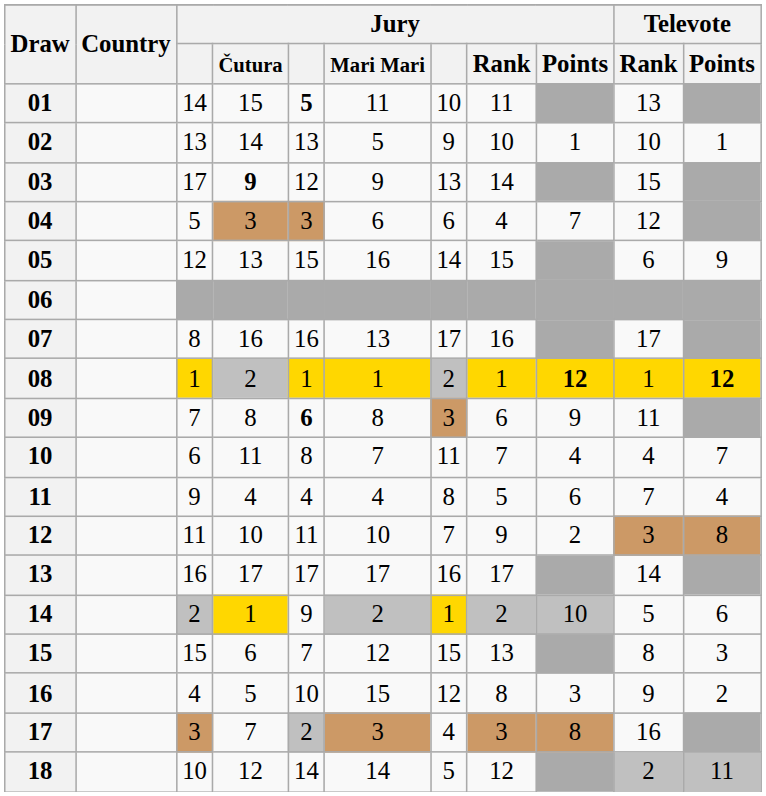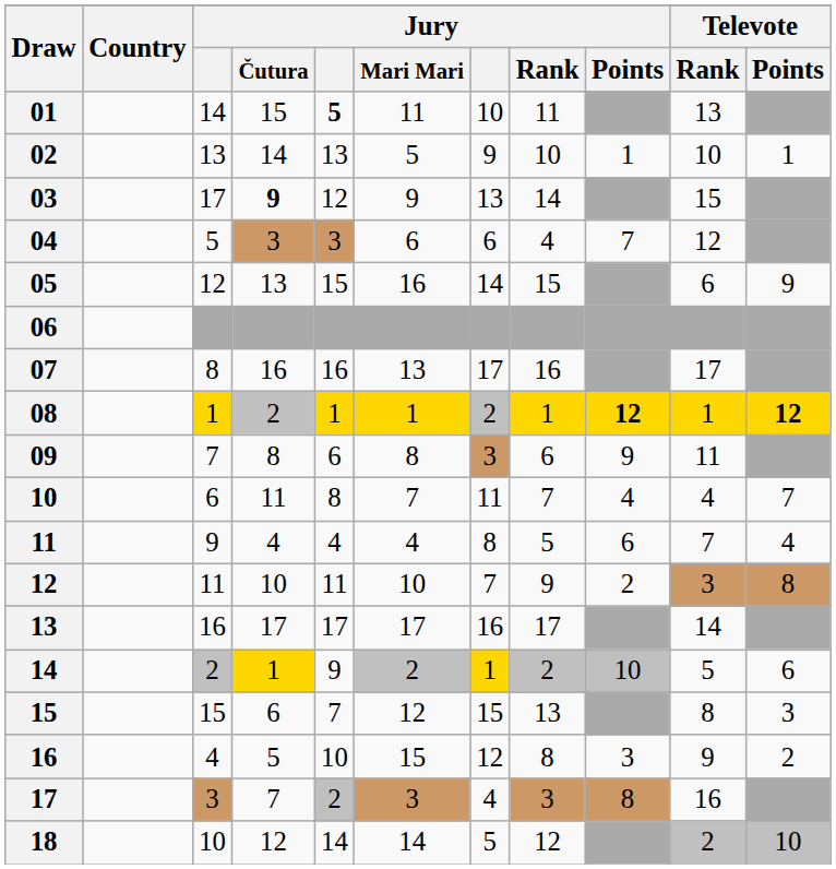 <table class="sortable wikitable collapsible plainrowheaders" style="text-align:center;">
 <tr>
 </tr>
 <tr>
 <th scope="col" rowspan="2">Draw</th>
 <th scope="col" rowspan="2">Country</th>
 <th scope="col" colspan="7">Jury</th>
 <th scope="col" colspan="2">Televote</th>
 </tr>
 <tr>
 <th scope="col"><small></small></th>
 <th scope="col"><small>Čutura</small></th>
 <th scope="col"><small></small></th>
 <th scope="col"><small>Mari Mari</small></th>
 <th scope="col"><small></small></th>
 <th scope="col">Rank</th>
 <th scope="col">Points</th>
 <th scope="col">Rank</th>
 <th scope="col">Points</th>
 </tr>
 <tr>
 <th scope="row" style="text-align:center;">01</th>
 <td style="text-align:left;"></td>
 <td>14</td>
 <td>15</td>
 <td><strong>5</strong></td>
 <td>11</td>
 <td>10</td>
 <td>11</td>
 <td style="background:#AAAAAA;"></td>
 <td>13</td>
 <td style="background:#AAAAAA;"></td>
 </tr>
 <tr>
 <th scope="row" style="text-align:center;">02</th>
 <td style="text-align:left;"></td>
 <td>13</td>
 <td>14</td>
 <td>13</td>
 <td>5</td>
 <td>9</td>
 <td>10</td>
 <td>1</td>
 <td>10</td>
 <td>1</td>
 </tr>
 <tr>
 <th scope="row" style="text-align:center;">03</th>
 <td style="text-align:left;"></td>
 <td>17</td>
 <td><strong>9</strong></td>
 <td>12</td>
 <td>9</td>
 <td>13</td>
 <td>14</td>
 <td style="background:#AAAAAA;"></td>
 <td>15</td>
 <td style="background:#AAAAAA;"></td>
 </tr>
 <tr>
 <th scope="row" style="text-align:center;">04</th>
 <td style="text-align:left;"></td>
 <td>5</td>
 <td style="background:#CC9966;">3</td>
 <td style="background:#CC9966;">3</td>
 <td>6</td>
 <td>6</td>
 <td>4</td>
 <td>7</td>
 <td>12</td>
 <td style="background:#AAAAAA;"></td>
 </tr>
 <tr>
 <th scope="row" style="text-align:center;">05</th>
 <td style="text-align:left;"></td>
 <td>12</td>
 <td>13</td>
 <td>15</td>
 <td>16</td>
 <td>14</td>
 <td>15</td>
 <td style="background:#AAAAAA;"></td>
 <td>6</td>
 <td>9</td>
 </tr>
 <tr class="sortbottom">
 <th scope="row" style="text-align:center;">06</th>
 <td style="text-align:left;"></td>
 <td style="background:#AAAAAA;"></td>
 <td style="background:#AAAAAA;"></td>
 <td style="background:#AAAAAA;"></td>
 <td style="background:#AAAAAA;"></td>
 <td style="background:#AAAAAA;"></td>
 <td style="background:#AAAAAA;"></td>
 <td style="background:#AAAAAA;"></td>
 <td style="background:#AAAAAA;"></td>
 <td style="background:#AAAAAA;"></td>
 </tr>
 <tr>
 <th scope="row" style="text-align:center;">07</th>
 <td style="text-align:left;"></td>
 <td>8</td>
 <td>16</td>
 <td>16</td>
 <td>13</td>
 <td>17</td>
 <td>16</td>
 <td style="background:#AAAAAA;"></td>
 <td>17</td>
 <td style="background:#AAAAAA;"></td>
 </tr>
 <tr>
 <th scope="row" style="text-align:center;">08</th>
 <td style="text-align:left;"></td>
 <td style="background:gold;">1</td>
 <td style="background:silver;">2</td>
 <td style="background:gold;">1</td>
 <td style="background:gold;">1</td>
 <td style="background:silver;">2</td>
 <td style="background:gold;">1</td>
 <td style="background:gold;"><strong>12</strong></td>
 <td style="background:gold;">1</td>
 <td style="background:gold;"><strong>12</strong></td>
 </tr>
 <tr>
 <th scope="row" style="text-align:center;">09</th>
 <td style="text-align:left;"></td>
 <td>7</td>
 <td>8</td>
-<td><strong>6</strong></td>
+<td>6</td>
 <td>8</td>
 <td style="background:#CC9966;">3</td>
 <td>6</td>
 <td>9</td>
 <td>11</td>
 <td style="background:#AAAAAA;"></td>
 </tr>
 <tr>
 <th scope="row" style="text-align:center;">10</th>
 <td style="text-align:left;"></td>
 <td>6</td>
 <td>11</td>
 <td>8</td>
 <td>7</td>
 <td>11</td>
 <td>7</td>
 <td>4</td>
 <td>4</td>
 <td>7</td>
 </tr>
 <tr>
 <th scope="row" style="text-align:center;">11</th>
 <td style="text-align:left;"></td>
 <td>9</td>
 <td>4</td>
 <td>4</td>
 <td>4</td>
 <td>8</td>
 <td>5</td>
 <td>6</td>
 <td>7</td>
 <td>4</td>
 </tr>
 <tr>
 <th scope="row" style="text-align:center;">12</th>
 <td style="text-align:left;"></td>
 <td>11</td>
 <td>10</td>
 <td>11</td>
 <td>10</td>
 <td>7</td>
 <td>9</td>
 <td>2</td>
 <td style="background:#CC9966;">3</td>
 <td style="background:#CC9966;">8</td>
 </tr>
 <tr>
 <th scope="row" style="text-align:center;">13</th>
 <td style="text-align:left;"></td>
 <td>16</td>
 <td>17</td>
 <td>17</td>
 <td>17</td>
 <td>16</td>
 <td>17</td>
 <td style="background:#AAAAAA;"></td>
 <td>14</td>
 <td style="background:#AAAAAA;"></td>
 </tr>
 <tr>
 <th scope="row" style="text-align:center;">14</th>
 <td style="text-align:left;"></td>
 <td style="background:silver;">2</td>
 <td style="background:gold;">1</td>
 <td>9</td>
 <td style="background:silver;">2</td>
 <td style="background:gold;">1</td>
 <td style="background:silver;">2</td>
 <td style="background:silver;">10</td>
 <td>5</td>
 <td>6</td>
 </tr>
 <tr>
 <th scope="row" style="text-align:center;">15</th>
 <td style="text-align:left;"></td>
 <td>15</td>
 <td>6</td>
 <td>7</td>
 <td>12</td>
 <td>15</td>
 <td>13</td>
 <td style="background:#AAAAAA;"></td>
 <td>8</td>
 <td>3</td>
 </tr>
 <tr>
 <th scope="row" style="text-align:center;">16</th>
 <td style="text-align:left;"></td>
 <td>4</td>
 <td>5</td>
 <td>10</td>
 <td>15</td>
 <td>12</td>
 <td>8</td>
 <td>3</td>
 <td>9</td>
 <td>2</td>
 </tr>
 <tr>
 <th scope="row" style="text-align:center;">17</th>
 <td style="text-align:left;"></td>
 <td style="background:#CC9966;">3</td>
 <td>7</td>
 <td style="background:silver;">2</td>
 <td style="background:#CC9966;">3</td>
 <td>4</td>
 <td style="background:#CC9966;">3</td>
 <td style="background:#CC9966;">8</td>
 <td>16</td>
 <td style="background:#AAAAAA;"></td>
 </tr>
 <tr>
 <th scope="row" style="text-align:center;">18</th>
 <td style="text-align:left;"></td>
 <td>10</td>
 <td>12</td>
 <td>14</td>
 <td>14</td>
 <td>5</td>
 <td>12</td>
 <td style="background:#AAAAAA;"></td>
 <td style="background:silver;">2</td>
-<td style="background:silver;">11</td>
+<td style="background:silver;">10</td>
 </tr>
 </table>
